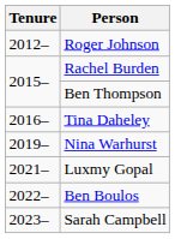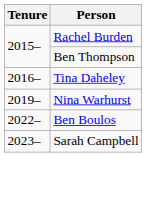 <table class="wikitable">
 <tr>
 <th>Tenure</th>
 <th>Person</th>
-</tr>
-<tr>
-<td>2012–</td>
-<td><a href='#'>Roger Johnson</a></td>
 </tr>
 <tr>
 <td rowspan="2">2015–</td>
 <td><a href='#'>Rachel Burden</a></td>
 </tr>
 <tr>
 <td>Ben Thompson</td>
 </tr>
 <tr>
 <td>2016–</td>
 <td><a href='#'>Tina Daheley</a></td>
 </tr>
 <tr>
 <td>2019–</td>
 <td><a href='#'>Nina Warhurst</a></td>
 </tr>
 <tr>
-<td>2021–</td>
-<td>Luxmy Gopal</td>
-</tr>
-<tr>
 <td>2022–</td>
 <td><a href='#'>Ben Boulos</a></td>
 </tr>
 <tr>
 <td>2023–</td>
 <td>Sarah Campbell</td>
 </tr>
 </table>
